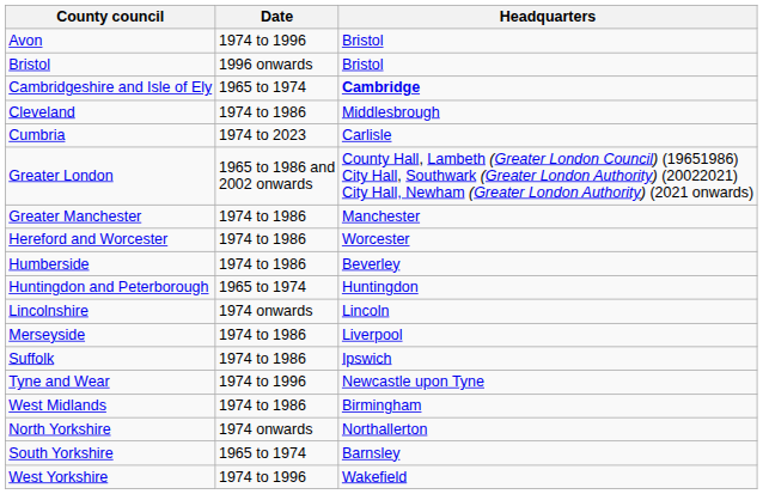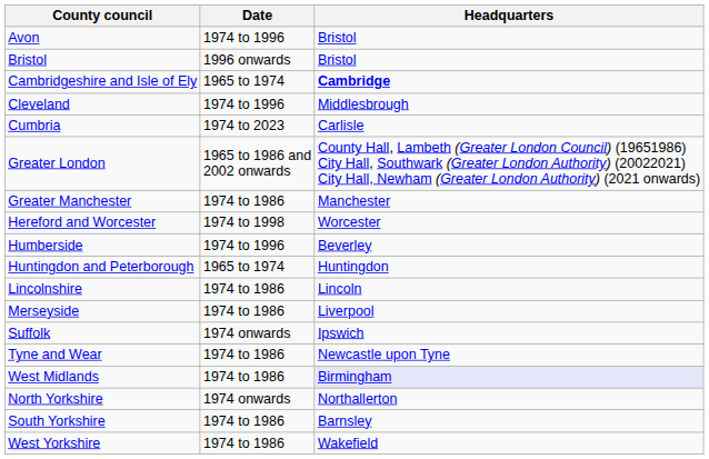 <table class="wikitable sortable">
 <tr>
 <th>County council</th>
 <th>Date</th>
 <th>Headquarters</th>
 </tr>
 <tr>
 <td><a href='#'>Avon</a></td>
 <td>1974 to 1996</td>
 <td><a href='#'>Bristol</a></td>
 </tr>
 <tr>
 <td><a href='#'>Bristol</a></td>
 <td>1996 onwards</td>
 <td><a href='#'>Bristol</a></td>
 </tr>
 <tr>
 <td><a href='#'>Cambridgeshire and Isle of Ely</a></td>
 <td>1965 to 1974</td>
 <td><strong><a href='#'>Cambridge</a></strong></td>
 </tr>
 <tr>
 <td><a href='#'>Cleveland</a></td>
-<td>1974 to 1986</td>
+<td>1974 to 1996</td>
 <td><a href='#'>Middlesbrough</a></td>
 </tr>
 <tr>
 <td><a href='#'>Cumbria</a></td>
 <td>1974 to 2023</td>
 <td><a href='#'>Carlisle</a></td>
 </tr>
 <tr>
 <td><a href='#'>Greater London</a></td>
 <td>1965 to 1986 and<br>2002 onwards</td>
 <td><a href='#'>County Hall</a>, <a href='#'>Lambeth</a> <em>(<a href='#'>Greater London Council</a>)</em> (19651986)<br><a href='#'>City Hall</a>, <a href='#'>Southwark</a> <em>(<a href='#'>Greater London Authority</a>)</em> (20022021)<br><a href='#'>City Hall, Newham</a> <em>(<a href='#'>Greater London Authority</a>)</em> (2021 onwards)</td>
 </tr>
 <tr>
 <td><a href='#'>Greater Manchester</a></td>
 <td>1974 to 1986</td>
 <td><a href='#'>Manchester</a></td>
 </tr>
 <tr>
 <td><a href='#'>Hereford and Worcester</a></td>
-<td>1974 to 1986</td>
+<td>1974 to 1998</td>
 <td><a href='#'>Worcester</a></td>
 </tr>
 <tr>
 <td><a href='#'>Humberside</a></td>
-<td>1974 to 1986</td>
+<td>1974 to 1996</td>
 <td><a href='#'>Beverley</a></td>
 </tr>
 <tr>
 <td><a href='#'>Huntingdon and Peterborough</a></td>
 <td>1965 to 1974</td>
 <td><a href='#'>Huntingdon</a></td>
 </tr>
 <tr>
 <td><a href='#'>Lincolnshire</a></td>
-<td>1974 onwards</td>
+<td>1974 to 1986</td>
 <td><a href='#'>Lincoln</a></td>
 </tr>
 <tr>
 <td><a href='#'>Merseyside</a></td>
 <td>1974 to 1986</td>
 <td><a href='#'>Liverpool</a></td>
 </tr>
 <tr>
 <td><a href='#'>Suffolk</a></td>
-<td>1974 to 1986</td>
+<td>1974 onwards</td>
 <td><a href='#'>Ipswich</a></td>
 </tr>
 <tr>
 <td><a href='#'>Tyne and Wear</a></td>
-<td>1974 to 1996</td>
+<td>1974 to 1986</td>
 <td><a href='#'>Newcastle upon Tyne</a></td>
 </tr>
 <tr>
 <td><a href='#'>West Midlands</a></td>
 <td>1974 to 1986</td>
-<td><a href='#'>Birmingham</a></td>
+<td style="background: lavender;"><a href='#'>Birmingham</a></td>
 </tr>
 <tr>
 <td><a href='#'>North Yorkshire</a></td>
 <td>1974 onwards</td>
 <td><a href='#'>Northallerton</a></td>
 </tr>
 <tr>
 <td><a href='#'>South Yorkshire</a></td>
-<td>1965 to 1974</td>
+<td>1974 to 1986</td>
 <td><a href='#'>Barnsley</a></td>
 </tr>
 <tr>
 <td><a href='#'>West Yorkshire</a></td>
-<td>1974 to 1996</td>
+<td>1974 to 1986</td>
 <td><a href='#'>Wakefield</a></td>
 </tr>
 </table>
